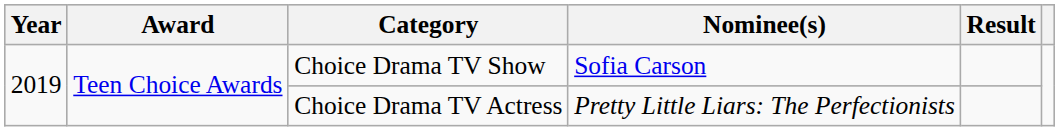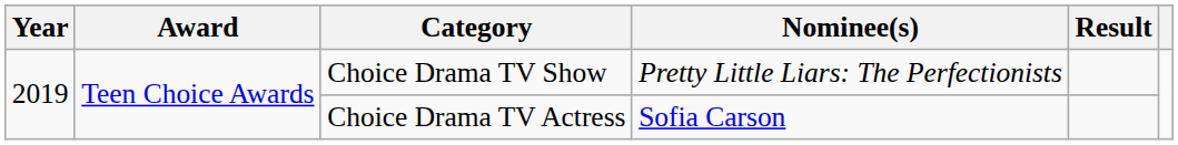 <table class="wikitable sortable">
 <tr>
 <th>Year</th>
 <th>Award</th>
 <th>Category</th>
 <th>Nominee(s)</th>
 <th>Result</th>
 <th scope="col" class="unsortable"></th>
 </tr>
 <tr>
 <td rowspan="2">2019</td>
 <td rowspan="2"><a href='#'>Teen Choice Awards</a></td>
 <td>Choice Drama TV Show</td>
-<td><a href='#'>Sofia Carson</a></td>
+<td><em>Pretty Little Liars: The Perfectionists</em></td>
 <td></td>
 <td rowspan="2" style="text-align:center;"></td>
 </tr>
 <tr>
 <td>Choice Drama TV Actress</td>
-<td><em>Pretty Little Liars: The Perfectionists</em></td>
+<td><a href='#'>Sofia Carson</a></td>
 <td></td>
 </tr>
 </table>
